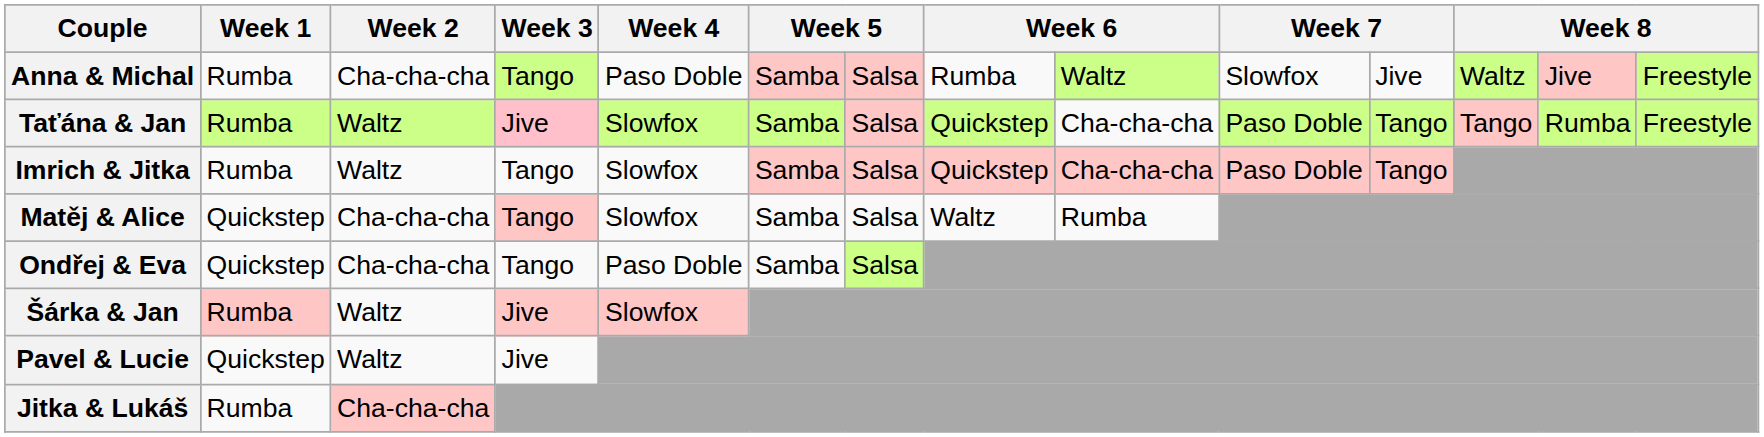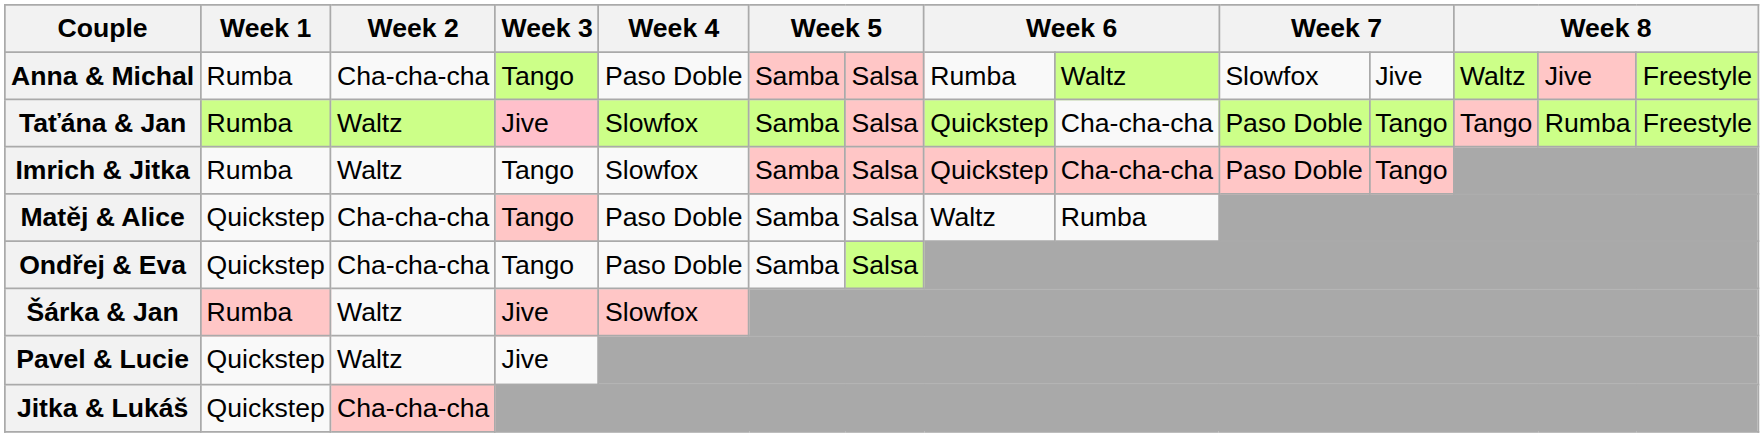 <table class="wikitable" style="text-align:left; font-size:95%; line-height:20px;">
 <tr>
 <th>Couple</th>
 <th>Week 1</th>
 <th>Week 2</th>
 <th>Week 3</th>
 <th>Week 4</th>
 <th colspan=2>Week 5</th>
 <th colspan=2>Week 6</th>
 <th colspan=2>Week 7</th>
 <th colspan=3>Week 8</th>
 </tr>
 <tr>
 <th>Anna & Michal</th>
 <td>Rumba</td>
 <td>Cha-cha-cha</td>
 <td style="background:#ccff88;">Tango</td>
 <td>Paso Doble</td>
 <td style="background:#ffc6c6;">Samba</td>
 <td style="background:#ffc6c6;">Salsa</td>
 <td>Rumba</td>
 <td style="background:#ccff88;">Waltz</td>
 <td>Slowfox</td>
 <td>Jive</td>
 <td style="background:#ccff88;">Waltz</td>
 <td style="background:#ffc6c6;">Jive</td>
 <td style="background:#ccff88;">Freestyle</td>
 </tr>
 <tr>
 <th>Taťána & Jan</th>
 <td style="background:#ccff88;">Rumba</td>
 <td style="background:#ccff88;">Waltz</td>
 <td style="background: pink;">Jive</td>
 <td style="background:#ccff88;">Slowfox</td>
 <td style="background:#ccff88;">Samba</td>
 <td style="background:#ffc6c6;">Salsa</td>
 <td style="background:#ccff88;">Quickstep</td>
 <td>Cha-cha-cha</td>
 <td style="background:#ccff88;">Paso Doble</td>
 <td style="background:#ccff88;">Tango</td>
 <td style="background:#ffc6c6;">Tango</td>
 <td style="background:#ccff88;">Rumba</td>
 <td style="background:#ccff88;">Freestyle</td>
 </tr>
 <tr>
 <th>Imrich & Jitka</th>
 <td>Rumba</td>
 <td>Waltz</td>
 <td>Tango</td>
 <td>Slowfox</td>
 <td style="background:#ffc6c6;">Samba</td>
 <td style="background:#ffc6c6;">Salsa</td>
 <td style="background:#ffc6c6;">Quickstep</td>
 <td style="background:#ffc6c6;">Cha-cha-cha</td>
 <td style="background:#ffc6c6;">Paso Doble</td>
 <td style="background:#ffc6c6;">Tango</td>
 <td bgcolor="darkgray" colspan="10"></td>
 </tr>
 <tr>
 <th>Matěj & Alice</th>
 <td>Quickstep</td>
 <td>Cha-cha-cha</td>
 <td style="background:#ffc6c6;">Tango</td>
-<td>Slowfox</td>
+<td>Paso Doble</td>
 <td>Samba</td>
 <td>Salsa</td>
 <td>Waltz</td>
 <td>Rumba</td>
 <td bgcolor="darkgray" colspan="10"></td>
 </tr>
 <tr>
 <th>Ondřej & Eva</th>
 <td>Quickstep</td>
 <td>Cha-cha-cha</td>
 <td>Tango</td>
 <td>Paso Doble</td>
 <td>Samba</td>
 <td style="background:#ccff88;">Salsa</td>
 <td bgcolor="darkgray" colspan="10"></td>
 </tr>
 <tr>
 <th>Šárka & Jan</th>
 <td style="background:#ffc6c6;">Rumba</td>
 <td>Waltz</td>
 <td style="background:#ffc6c6;">Jive</td>
 <td style="background:#ffc6c6;">Slowfox</td>
 <td bgcolor="darkgray" colspan="10"></td>
 </tr>
 <tr>
 <th>Pavel & Lucie</th>
 <td>Quickstep</td>
 <td>Waltz</td>
 <td>Jive</td>
 <td bgcolor="darkgray" colspan="10"></td>
 </tr>
 <tr>
 <th>Jitka & Lukáš</th>
-<td>Rumba</td>
+<td>Quickstep</td>
 <td style="background:#ffc6c6;">Cha-cha-cha</td>
 <td bgcolor="darkgray" colspan="11"></td>
 </tr>
 </table>
